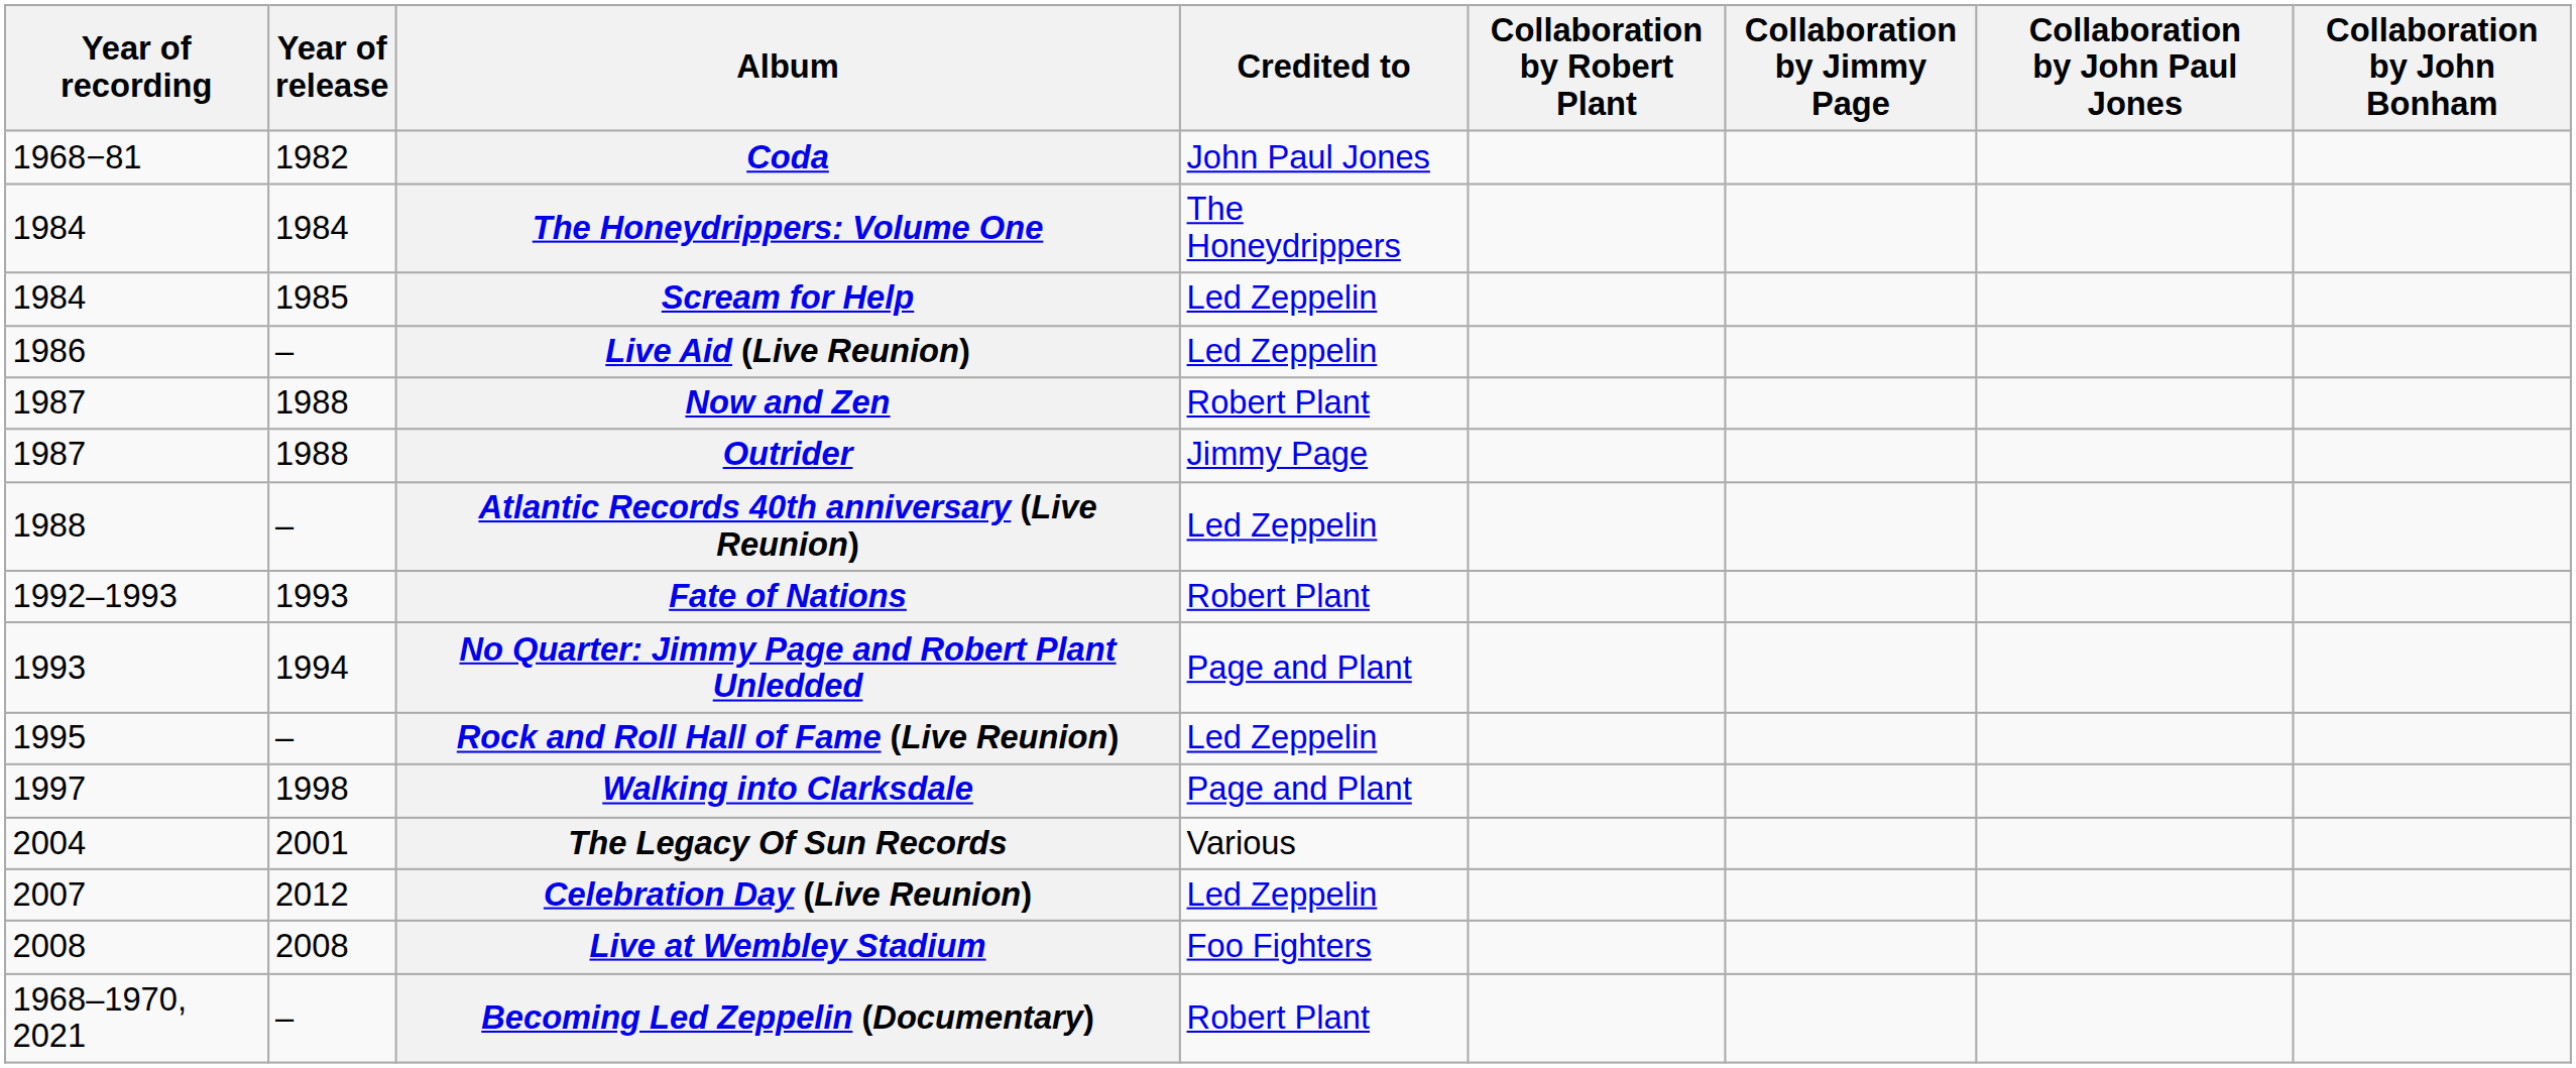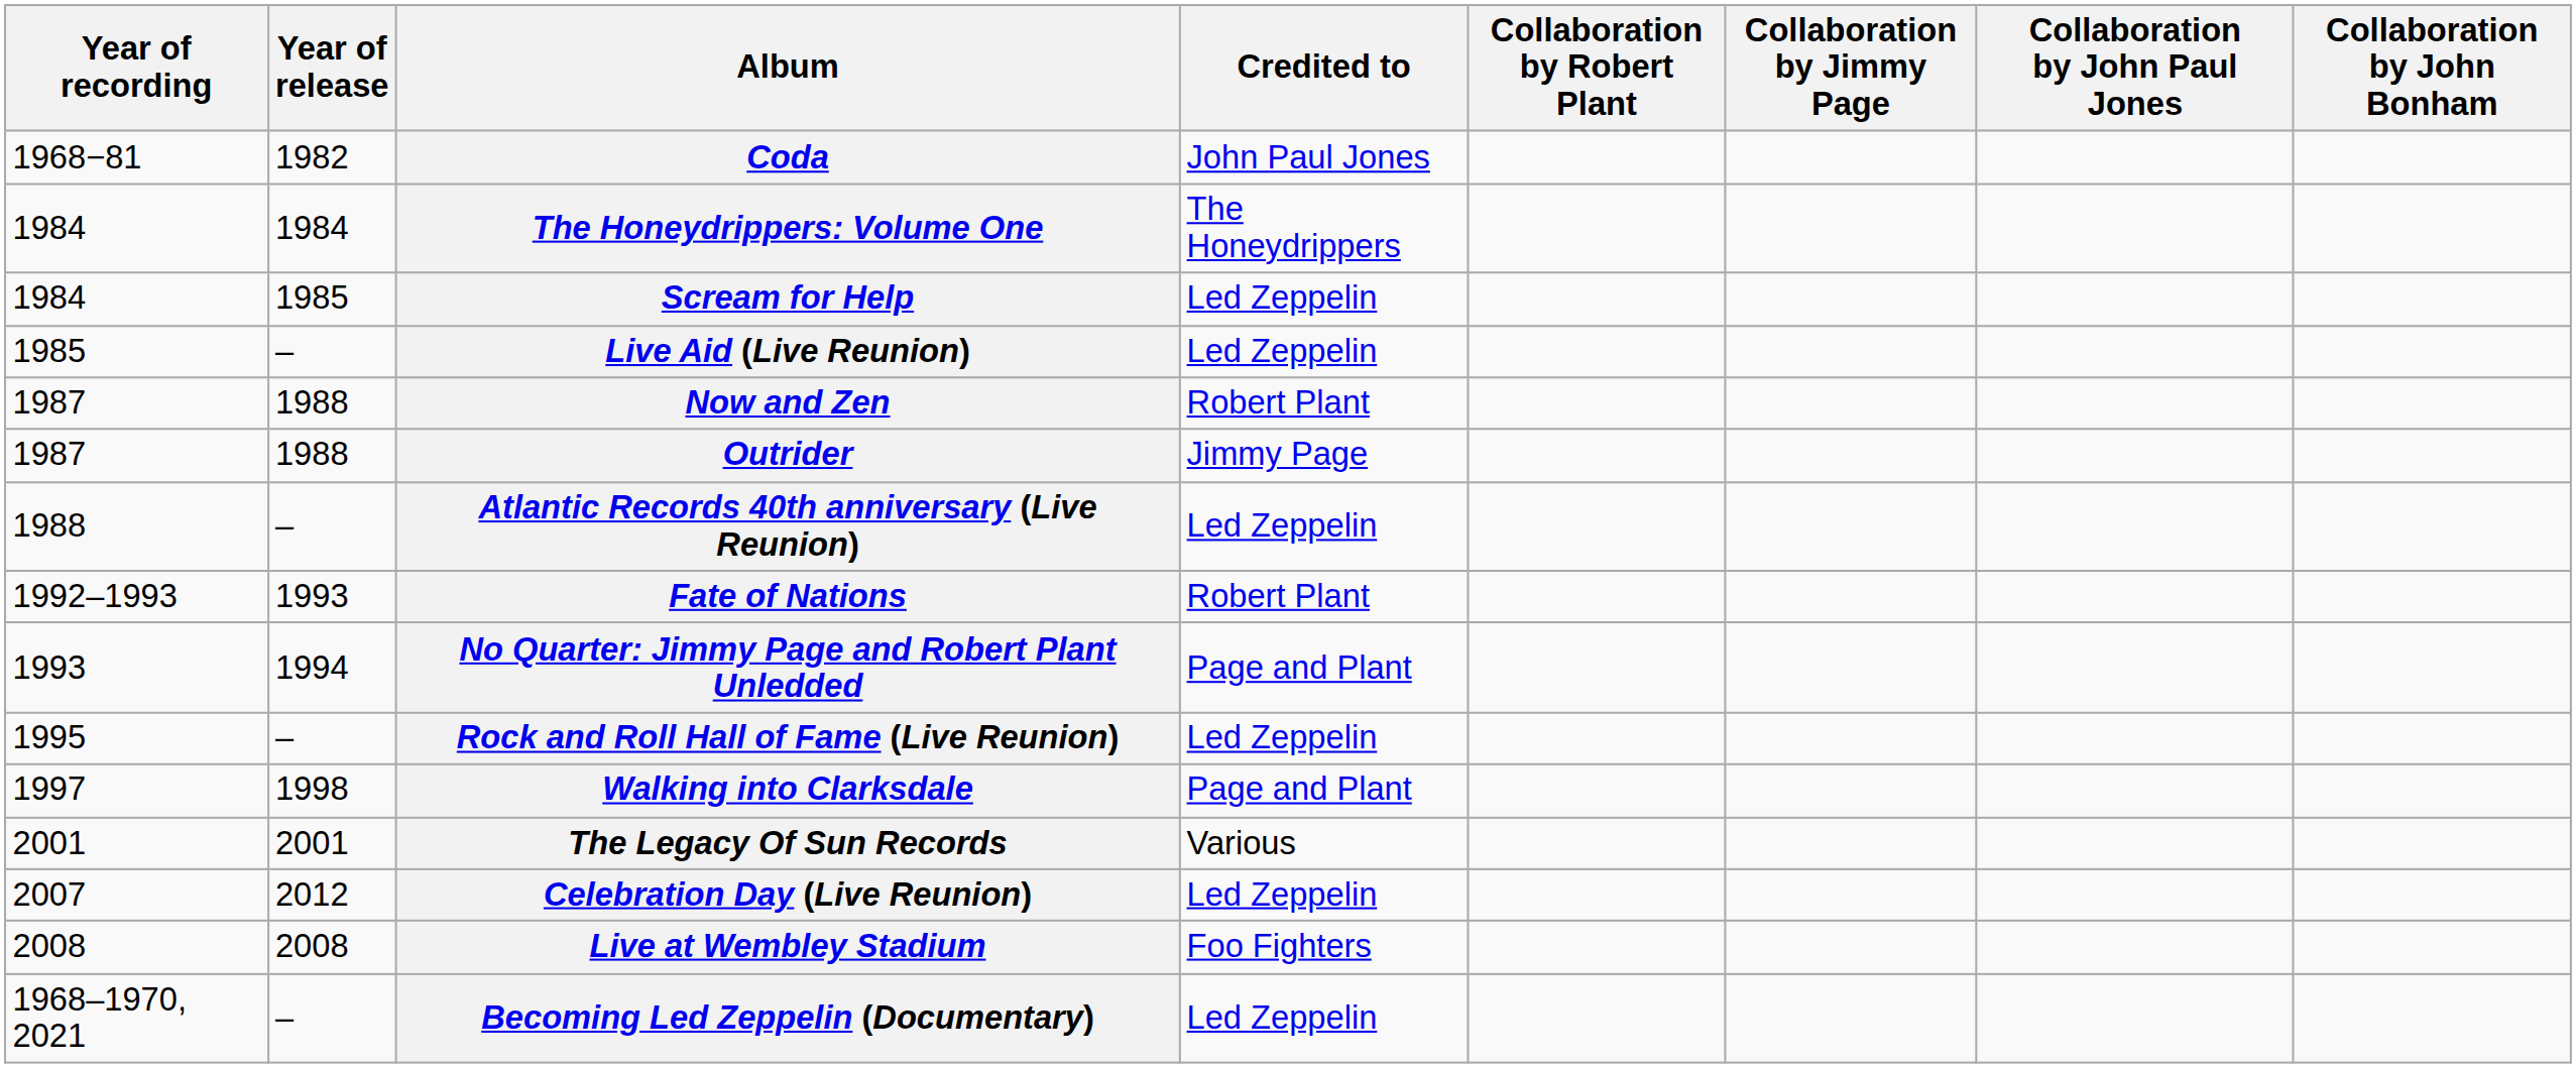 <table class="wikitable sortable plainrowheaders sticky-header sort-under" border="1">
 <tr>
 <th scope="col">Year of<br>recording</th>
 <th scope="col">Year of<br>release</th>
 <th scope="col">Album</th>
 <th scope="col">Credited to</th>
 <th scope="col">Collaboration<br>by Robert Plant</th>
 <th scope="col">Collaboration<br>by Jimmy Page</th>
 <th scope="col">Collaboration<br>by John Paul Jones</th>
 <th scope="col">Collaboration<br>by John Bonham</th>
 </tr>
 <tr>
 <td>1968−81</td>
 <td>1982</td>
 <th scope="row"><em><a href='#'>Coda</a></em></th>
 <td><a href='#'>John Paul Jones</a></td>
 <td> </td>
 <td> </td>
 <td> </td>
 <td> </td>
 </tr>
 <tr>
 <td>1984</td>
 <td>1984</td>
 <th scope="row"><em><a href='#'>The Honeydrippers: Volume One</a></em></th>
 <td><a href='#'>The Honeydrippers</a></td>
 <td> </td>
 <td> </td>
 <td></td>
 <td></td>
 </tr>
 <tr>
 <td>1984</td>
 <td>1985</td>
 <th scope="row"><em><a href='#'>Scream for Help</a></em></th>
 <td><a href='#'>Led Zeppelin</a></td>
 <td></td>
 <td> </td>
 <td> </td>
 <td></td>
 </tr>
 <tr>
-<td>1986</td>
+<td>1985</td>
 <td>–</td>
 <th scope="row"><em><a href='#'>Live Aid</a></em> (<em>Live Reunion</em>)</th>
 <td><a href='#'>Led Zeppelin</a></td>
 <td> </td>
 <td> </td>
 <td> </td>
 <td></td>
 </tr>
 <tr>
 <td>1987</td>
 <td>1988</td>
 <th scope="row"><em><a href='#'>Now and Zen</a></em></th>
 <td><a href='#'>Robert Plant</a></td>
 <td> </td>
 <td> </td>
 <td></td>
 <td></td>
 </tr>
 <tr>
 <td>1987</td>
 <td>1988</td>
 <th scope="row"><em><a href='#'>Outrider</a></em></th>
 <td><a href='#'>Jimmy Page</a></td>
 <td> </td>
 <td> </td>
 <td></td>
 <td></td>
 </tr>
 <tr>
 <td>1988</td>
 <td>–</td>
 <th scope="row"><em><a href='#'>Atlantic Records 40th anniversary</a></em> (<em>Live Reunion</em>)</th>
 <td><a href='#'>Led Zeppelin</a></td>
 <td> </td>
 <td> </td>
 <td> </td>
 <td></td>
 </tr>
 <tr>
 <td>1992–1993</td>
 <td>1993</td>
 <th scope="row"><em><a href='#'>Fate of Nations</a></em></th>
 <td><a href='#'>Robert Plant</a></td>
 <td> </td>
 <td> </td>
 <td></td>
 <td></td>
 </tr>
 <tr>
 <td>1993</td>
 <td>1994</td>
 <th scope="row"><em><a href='#'>No Quarter: Jimmy Page and Robert Plant Unledded</a></em></th>
 <td><a href='#'>Page and Plant</a></td>
 <td> </td>
 <td> </td>
 <td></td>
 <td></td>
 </tr>
 <tr>
 <td>1995</td>
 <td>–</td>
 <th scope="row"><em><a href='#'>Rock and Roll Hall of Fame</a></em> (<em>Live Reunion</em>)</th>
 <td><a href='#'>Led Zeppelin</a></td>
 <td> </td>
 <td> </td>
 <td> </td>
 <td></td>
 </tr>
 <tr>
 <td>1997</td>
 <td>1998</td>
 <th scope="row"><em><a href='#'>Walking into Clarksdale</a></em></th>
 <td><a href='#'>Page and Plant</a></td>
 <td> </td>
 <td> </td>
 <td></td>
 <td></td>
 </tr>
 <tr>
-<td>2004</td>
+<td>2001</td>
 <td>2001</td>
 <th scope="row"><em>The Legacy Of Sun Records</em></th>
 <td>Various</td>
 <td> </td>
 <td> </td>
 <td></td>
 <td></td>
 </tr>
 <tr>
 <td>2007</td>
 <td>2012</td>
 <th scope="row"><em><a href='#'>Celebration Day</a></em> (<em>Live Reunion</em>)</th>
 <td><a href='#'>Led Zeppelin</a></td>
 <td> </td>
 <td> </td>
 <td> </td>
 <td></td>
 </tr>
 <tr>
 <td>2008</td>
 <td>2008</td>
 <th scope="row"><em><a href='#'>Live at Wembley Stadium</a></em></th>
 <td><a href='#'>Foo Fighters</a></td>
 <td></td>
 <td> </td>
 <td> </td>
 <td></td>
 </tr>
 <tr>
 <td>1968–1970, 2021</td>
 <td>–</td>
 <th scope="row"><em><a href='#'>Becoming Led Zeppelin</a></em> (<em>Documentary</em>)</th>
-<td><a href='#'>Robert Plant</a></td>
+<td><a href='#'>Led Zeppelin</a></td>
 <td> </td>
 <td> </td>
 <td> </td>
 <td> </td>
 </tr>
 </table>
